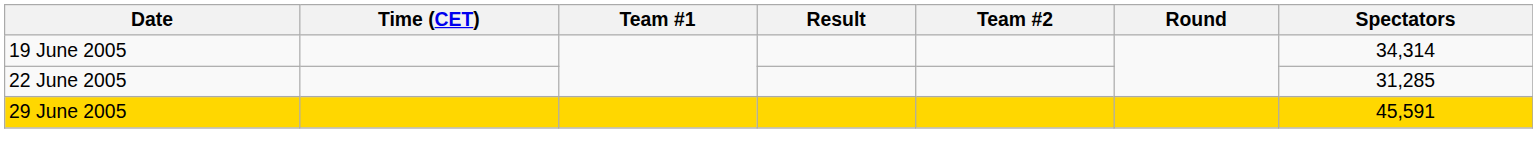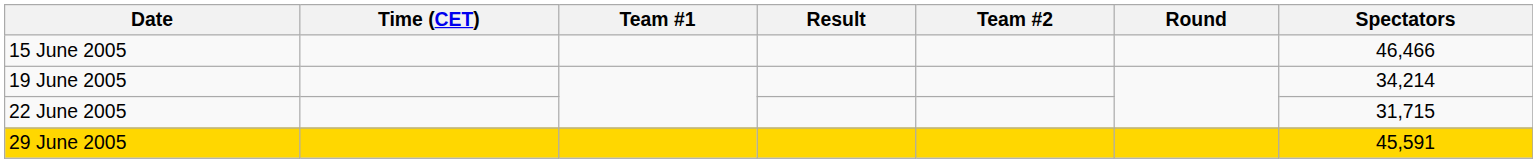 <table class="wikitable" style="text-align: left;;" width="100%">
 <tr>
 <th>Date</th>
 <th>Time (<a href='#'>CET</a>)</th>
 <th>Team #1</th>
 <th>Result</th>
 <th>Team #2</th>
 <th>Round</th>
 <th>Spectators</th>
 </tr>
 <tr>
+<td>15 June 2005</td>
+<td></td>
+<td align=right></td>
+<td style="text-align:center;"></td>
+<td></td>
+<td></td>
+<td style="text-align:center;">46,466</td>
+</tr>
+<tr>
 <td>19 June 2005</td>
 <td></td>
 <td rowspan="2" align=right></td>
 <td style="text-align:center;"></td>
 <td></td>
 <td rowspan="2"></td>
-<td style="text-align:center;">34,314</td>
+<td style="text-align:center;">34,214</td>
 </tr>
 <tr>
 <td>22 June 2005</td>
 <td></td>
 <td style="text-align:center;"></td>
 <td></td>
-<td style="text-align:center;">31,285</td>
+<td style="text-align:center;">31,715</td>
 </tr>
 <tr style="background:gold;">
 <td>29 June 2005</td>
 <td></td>
 <td align=right></td>
 <td style="text-align:center;"></td>
 <td></td>
 <td></td>
 <td style="text-align:center;">45,591</td>
 </tr>
 </table>
